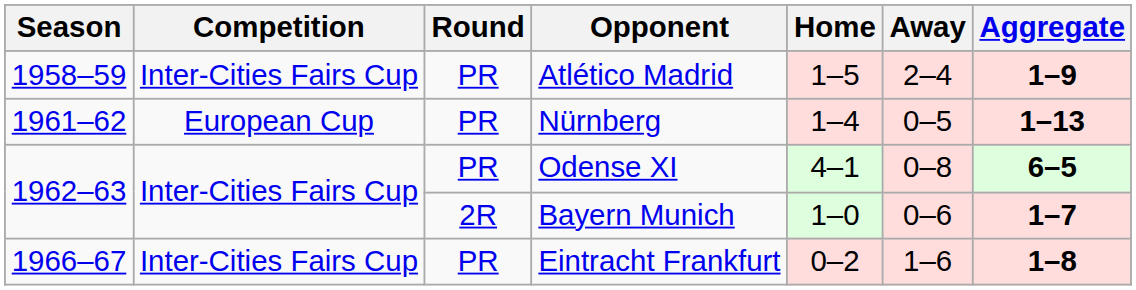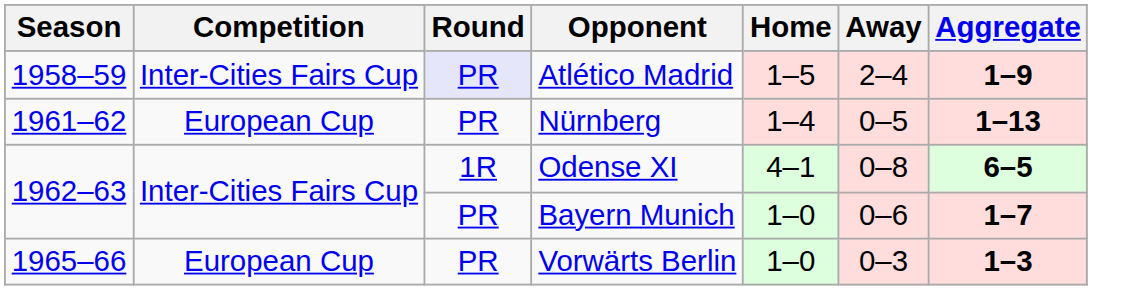 <table class="wikitable" style="font-size:100%; text-align: center;">
 <tr>
 <th>Season</th>
 <th>Competition</th>
 <th>Round</th>
 <th>Opponent</th>
 <th>Home</th>
 <th>Away</th>
 <th><a href='#'>Aggregate</a></th>
 </tr>
 <tr>
 <td><a href='#'>1958–59</a></td>
 <td><a href='#'>Inter-Cities Fairs Cup</a></td>
-<td><a href='#'>PR</a></td>
+<td style="background: lavender;"><a href='#'>PR</a></td>
 <td align="left"> <a href='#'>Atlético Madrid</a></td>
 <td bgcolor="#ffdddd" style="text-align:center;">1–5</td>
 <td bgcolor="#ffdddd" style="text-align:center;">2–4</td>
 <td bgcolor="#ffdddd" style="text-align:center;"><strong>1–9</strong></td>
 </tr>
 <tr>
 <td><a href='#'>1961–62</a></td>
 <td><a href='#'>European Cup</a></td>
 <td><a href='#'>PR</a></td>
 <td align="left"> <a href='#'>Nürnberg</a></td>
 <td bgcolor="#ffdddd" style="text-align:center;">1–4</td>
 <td bgcolor="#ffdddd" style="text-align:center;">0–5</td>
 <td bgcolor="#ffdddd" style="text-align:center;"><strong>1–13</strong></td>
 </tr>
 <tr>
 <td rowspan=2><a href='#'>1962–63</a></td>
 <td rowspan=2><a href='#'>Inter-Cities Fairs Cup</a></td>
-<td><a href='#'>PR</a></td>
+<td><a href='#'>1R</a></td>
 <td align="left"> <a href='#'>Odense XI</a></td>
 <td bgcolor="#ddffdd" style="text-align:center;">4–1</td>
 <td bgcolor="#ffdddd" style="text-align:center;">0–8</td>
 <td bgcolor="#ddffdd" style="text-align:center;"><strong>6–5</strong></td>
 </tr>
 <tr>
-<td><a href='#'>2R</a></td>
+<td><a href='#'>PR</a></td>
 <td align="left"> <a href='#'>Bayern Munich</a></td>
 <td bgcolor="#ddffdd" style="text-align:center;">1–0</td>
 <td bgcolor="#ffdddd" style="text-align:center;">0–6</td>
 <td bgcolor="#ffdddd" style="text-align:center;"><strong>1–7</strong></td>
 </tr>
 <tr>
-<td><a href='#'>1966–67</a></td>
-<td><a href='#'>Inter-Cities Fairs Cup</a></td>
+<td><a href='#'>1965–66</a></td>
+<td><a href='#'>European Cup</a></td>
 <td><a href='#'>PR</a></td>
-<td align="left"> <a href='#'>Eintracht Frankfurt</a></td>
-<td bgcolor="#ffdddd" style="text-align:center;">0–2</td>
-<td bgcolor="#ffdddd" style="text-align:center;">1–6</td>
-<td bgcolor="#ffdddd" style="text-align:center;"><strong>1–8</strong></td>
+<td align="left"> <a href='#'>Vorwärts Berlin</a></td>
+<td bgcolor="#ddffdd" style="text-align:center;">1–0</td>
+<td bgcolor="#ffdddd" style="text-align:center;">0–3</td>
+<td bgcolor="#ffdddd" style="text-align:center;"><strong>1–3</strong></td>
 </tr>
 </table>
